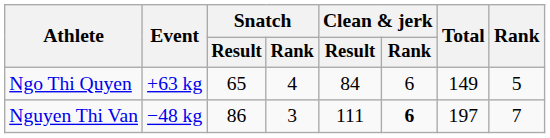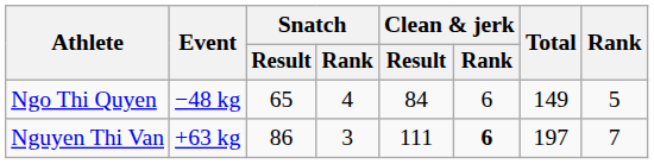 <table class="wikitable" style="font-size:90%">
 <tr>
 <th rowspan="2">Athlete</th>
 <th rowspan="2">Event</th>
 <th colspan="2">Snatch</th>
 <th colspan="2">Clean & jerk</th>
 <th rowspan="2">Total</th>
 <th rowspan="2">Rank</th>
 </tr>
 <tr style="font-size:95%">
 <th>Result</th>
 <th>Rank</th>
 <th>Result</th>
 <th>Rank</th>
 </tr>
 <tr align=center>
 <td align=left><a href='#'>Ngo Thi Quyen</a></td>
-<td align=left><a href='#'>+63 kg</a></td>
+<td align=left><a href='#'>−48 kg</a></td>
 <td>65</td>
 <td>4</td>
 <td>84</td>
 <td>6</td>
 <td>149</td>
 <td>5</td>
 </tr>
 <tr align=center>
 <td align=left><a href='#'>Nguyen Thi Van</a></td>
-<td align=left><a href='#'>−48 kg</a></td>
+<td align=left><a href='#'>+63 kg</a></td>
 <td>86</td>
 <td>3</td>
 <td>111</td>
 <td><strong>6</strong></td>
 <td>197</td>
 <td>7</td>
 </tr>
 </table>
